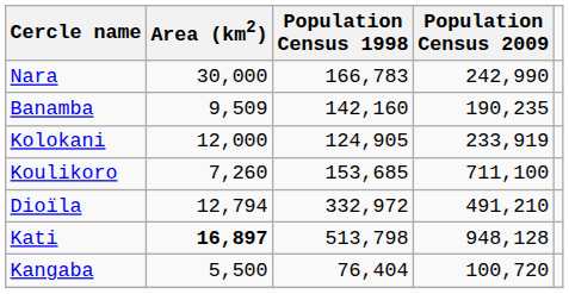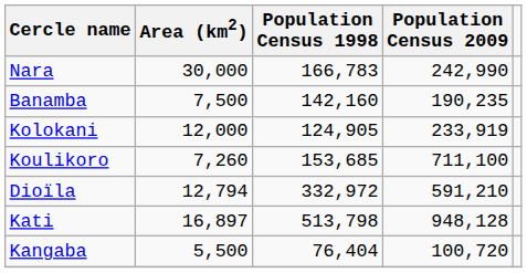 <table class="sortable wikitable">
 <tr>
 <th>Cercle name</th>
 <th>Area (km<sup>2</sup>)</th>
 <th>Population<br>Census 1998</th>
 <th>Population<br>Census 2009</th>
 </tr>
 <tr>
 <td><a href='#'>Nara</a></td>
 <td align="right">30,000</td>
 <td align="right">166,783</td>
 <td align="right">242,990</td>
 <td></td>
 </tr>
 <tr>
 <td><a href='#'>Banamba</a></td>
-<td align="right">9,509</td>
+<td align="right">7,500</td>
 <td align="right">142,160</td>
 <td align="right">190,235</td>
 <td></td>
 </tr>
 <tr>
 <td><a href='#'>Kolokani</a></td>
 <td align="right">12,000</td>
 <td align="right">124,905</td>
 <td align="right">233,919</td>
 <td></td>
 </tr>
 <tr>
 <td><a href='#'>Koulikoro</a></td>
 <td align="right">7,260</td>
 <td align="right">153,685</td>
 <td align="right">711,100</td>
 <td></td>
 </tr>
 <tr>
 <td><a href='#'>Dioïla</a></td>
 <td align="right">12,794</td>
 <td align="right">332,972</td>
-<td align="right">491,210</td>
+<td align="right">591,210</td>
 <td></td>
 </tr>
 <tr>
 <td><a href='#'>Kati</a></td>
-<td align="right"><strong>16,897</strong></td>
+<td align="right">16,897</td>
 <td align="right">513,798</td>
 <td align="right">948,128</td>
 <td></td>
 </tr>
 <tr>
 <td><a href='#'>Kangaba</a></td>
 <td align="right">5,500</td>
 <td align="right">76,404</td>
 <td align="right">100,720</td>
 <td></td>
 </tr>
 <tr>
 </tr>
 </table>
